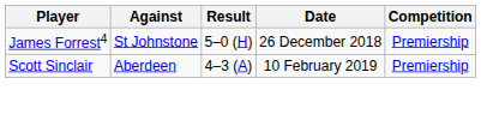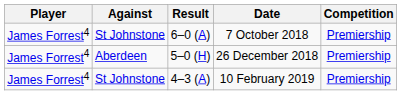 <table class="wikitable sortable">
 <tr>
 <th>Player</th>
 <th>Against</th>
 <th>Result</th>
 <th>Date</th>
 <th>Competition</th>
 </tr>
 <tr>
 <td> <a href='#'>James Forrest</a><sup>4</sup></td>
 <td> <a href='#'>St Johnstone</a></td>
+<td align=center>6–0 (<a href='#'>A</a>)</td>
+<td align=center>7 October 2018</td>
+<td align=center><a href='#'>Premiership</a></td>
+</tr>
+<tr>
+<td> <a href='#'>James Forrest</a><sup>4</sup></td>
+<td> <a href='#'>Aberdeen</a></td>
 <td align=center>5–0 (<a href='#'>H</a>)</td>
 <td align=center>26 December 2018</td>
 <td align=center><a href='#'>Premiership</a></td>
 </tr>
 <tr>
-<td> <a href='#'>Scott Sinclair</a></td>
-<td> <a href='#'>Aberdeen</a></td>
+<td> <a href='#'>James Forrest</a><sup>4</sup></td>
+<td> <a href='#'>St Johnstone</a></td>
 <td align=center>4–3 (<a href='#'>A</a>)</td>
 <td align=center>10 February 2019</td>
 <td align=center><a href='#'>Premiership</a></td>
 </tr>
 </table>
